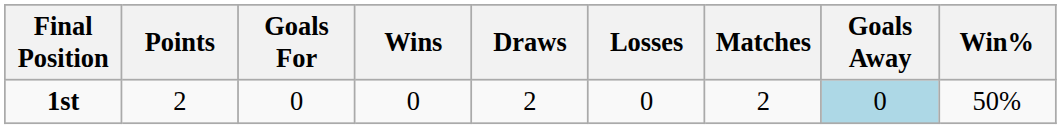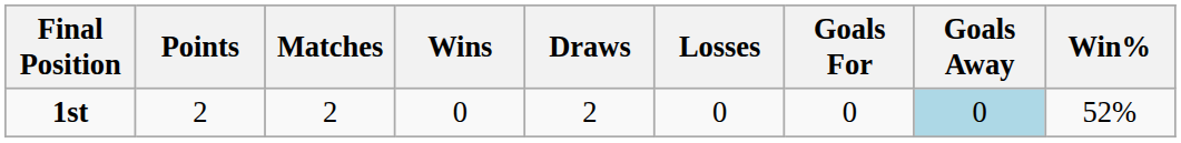 <table class="wikitable" style="font-size: 95%; text-align: center;">
 <tr>
 <th width=60>Final Position</th>
 <th width=60>Points</th>
-<th width=60>Goals For</th>
+<th width=60>Matches</th>
 <th width=60>Wins</th>
 <th width=60>Draws</th>
 <th width=60>Losses</th>
-<th width=60>Matches</th>
+<th width=60>Goals For</th>
 <th width=60>Goals Away</th>
 <th width=60>Win%</th>
 </tr>
 <tr>
 <td><strong>1st</strong></td>
 <td>2</td>
-<td>0</td>
+<td>2</td>
 <td>0</td>
 <td>2</td>
 <td>0</td>
-<td>2</td>
+<td>0</td>
 <td style="background: lightblue;">0</td>
-<td>50%</td>
+<td>52%</td>
 </tr>
 </table>
